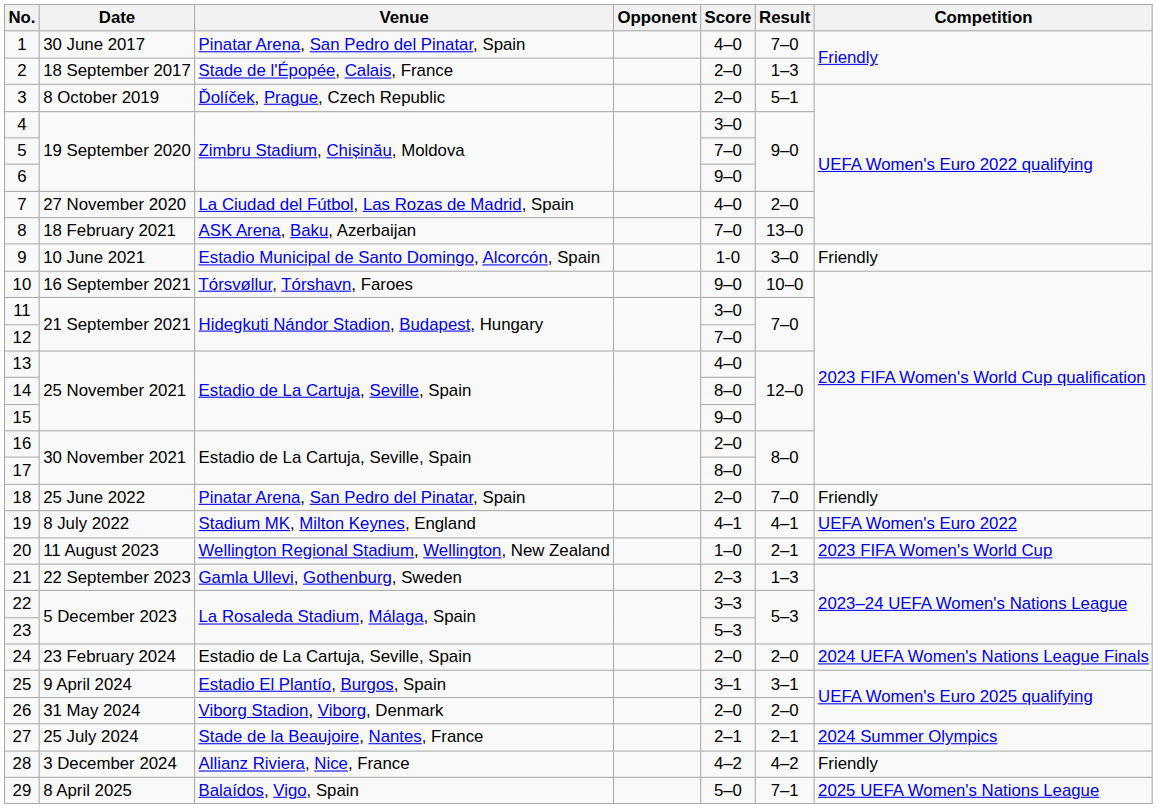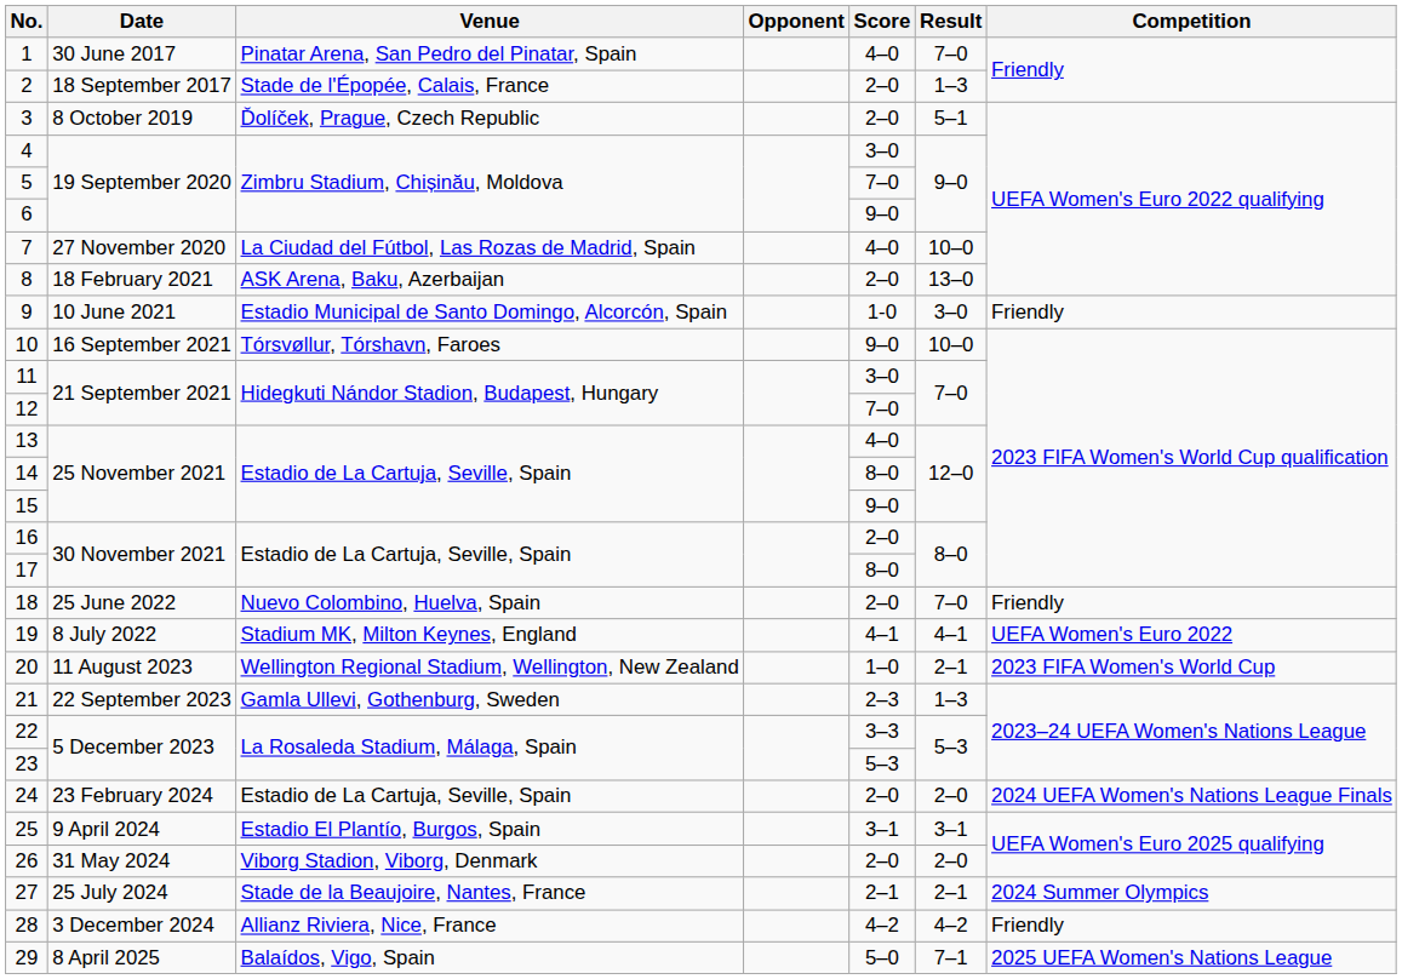 <table class="wikitable sortable">
 <tr>
 <th scope="col">No.</th>
 <th scope="col">Date</th>
 <th scope="col">Venue</th>
 <th scope="col">Opponent</th>
 <th scope="col">Score</th>
 <th scope="col">Result</th>
 <th scope="col">Competition</th>
 </tr>
 <tr>
 <td align="center">1</td>
 <td>30 June 2017</td>
 <td><a href='#'>Pinatar Arena</a>, <a href='#'>San Pedro del Pinatar</a>, Spain</td>
 <td></td>
 <td align="center">4–0</td>
 <td align="center">7–0</td>
 <td rowspan=2><a href='#'>Friendly</a></td>
 </tr>
 <tr>
 <td align="center">2</td>
 <td>18 September 2017</td>
 <td><a href='#'>Stade de l'Épopée</a>, <a href='#'>Calais</a>, France</td>
 <td></td>
 <td align="center">2–0</td>
 <td align="center">1–3</td>
 </tr>
 <tr>
 <td align="center">3</td>
 <td>8 October 2019</td>
 <td><a href='#'>Ďolíček</a>, <a href='#'>Prague</a>, Czech Republic</td>
 <td></td>
 <td align="center">2–0</td>
 <td align="center">5–1</td>
 <td rowspan=6><a href='#'>UEFA Women's Euro 2022 qualifying</a></td>
 </tr>
 <tr>
 <td align="center">4</td>
 <td rowspan="3">19 September 2020</td>
 <td rowspan="3"><a href='#'>Zimbru Stadium</a>, <a href='#'>Chișinău</a>, Moldova</td>
 <td rowspan="3"></td>
 <td align="center">3–0</td>
 <td rowspan="3" align="center">9–0</td>
 </tr>
 <tr>
 <td align="center">5</td>
 <td align="center">7–0</td>
 </tr>
 <tr>
 <td align="center">6</td>
 <td align="center">9–0</td>
 </tr>
 <tr>
 <td align="center">7</td>
 <td>27 November 2020</td>
 <td><a href='#'>La Ciudad del Fútbol</a>, <a href='#'>Las Rozas de Madrid</a>, Spain</td>
 <td></td>
 <td align="center">4–0</td>
-<td align="center">2–0</td>
+<td align="center">10–0</td>
 </tr>
 <tr>
 <td align="center">8</td>
 <td>18 February 2021</td>
 <td><a href='#'>ASK Arena</a>, <a href='#'>Baku</a>, Azerbaijan</td>
 <td></td>
-<td align="center">7–0</td>
+<td align="center">2–0</td>
 <td align="center">13–0</td>
 </tr>
 <tr>
 <td align="center">9</td>
 <td>10 June 2021</td>
 <td><a href='#'>Estadio Municipal de Santo Domingo</a>, <a href='#'>Alcorcón</a>, Spain</td>
 <td></td>
 <td align="center">1-0</td>
 <td align="center">3–0</td>
 <td>Friendly</td>
 </tr>
 <tr>
 <td align="center">10</td>
 <td>16 September 2021</td>
 <td><a href='#'>Tórsvøllur</a>, <a href='#'>Tórshavn</a>, Faroes</td>
 <td></td>
 <td align="center">9–0</td>
 <td align="center">10–0</td>
 <td rowspan=8><a href='#'>2023 FIFA Women's World Cup qualification</a></td>
 </tr>
 <tr>
 <td align="center">11</td>
 <td rowspan="2">21 September 2021</td>
 <td rowspan="2"><a href='#'>Hidegkuti Nándor Stadion</a>, <a href='#'>Budapest</a>, Hungary</td>
 <td rowspan="2"></td>
 <td align="center">3–0</td>
 <td rowspan="2" align="center">7–0</td>
 </tr>
 <tr>
 <td align="center">12</td>
 <td align="center">7–0</td>
 </tr>
 <tr>
 <td align="center">13</td>
 <td rowspan="3">25 November 2021</td>
 <td rowspan="3"><a href='#'>Estadio de La Cartuja</a>, <a href='#'>Seville</a>, Spain</td>
 <td rowspan="3"></td>
 <td align="center">4–0</td>
 <td rowspan="3" align="center">12–0</td>
 </tr>
 <tr>
 <td align="center">14</td>
 <td align="center">8–0</td>
 </tr>
 <tr>
 <td align="center">15</td>
 <td align="center">9–0</td>
 </tr>
 <tr>
 <td align="center">16</td>
 <td rowspan="2">30 November 2021</td>
 <td rowspan="2">Estadio de La Cartuja, Seville, Spain</td>
 <td rowspan="2"></td>
 <td align="center">2–0</td>
 <td rowspan="2" align="center">8–0</td>
 </tr>
 <tr>
 <td align="center">17</td>
 <td align="center">8–0</td>
 </tr>
 <tr>
 <td align="center">18</td>
 <td>25 June 2022</td>
-<td><a href='#'>Pinatar Arena</a>, <a href='#'>San Pedro del Pinatar</a>, Spain</td>
+<td><a href='#'>Nuevo Colombino</a>, <a href='#'>Huelva</a>, Spain</td>
 <td></td>
 <td align="center">2–0</td>
 <td align="center">7–0</td>
 <td>Friendly</td>
 </tr>
 <tr>
 <td align="center">19</td>
 <td>8 July 2022</td>
 <td><a href='#'>Stadium MK</a>, <a href='#'>Milton Keynes</a>, England</td>
 <td></td>
 <td align="center">4–1</td>
 <td align="center">4–1</td>
 <td><a href='#'>UEFA Women's Euro 2022</a></td>
 </tr>
 <tr>
 <td align="center">20</td>
 <td>11 August 2023</td>
 <td><a href='#'>Wellington Regional Stadium</a>, <a href='#'>Wellington</a>, New Zealand</td>
 <td></td>
 <td align="center">1–0</td>
 <td align="center">2–1</td>
 <td><a href='#'>2023 FIFA Women's World Cup</a></td>
 </tr>
 <tr>
 <td align="center">21</td>
 <td>22 September 2023</td>
 <td><a href='#'>Gamla Ullevi</a>, <a href='#'>Gothenburg</a>, Sweden</td>
 <td></td>
 <td align="center">2–3</td>
 <td align="center">1–3</td>
 <td rowspan="3"><a href='#'>2023–24 UEFA Women's Nations League</a></td>
 </tr>
 <tr>
 <td align="center">22</td>
 <td rowspan="2">5 December 2023</td>
 <td rowspan="2"><a href='#'>La Rosaleda Stadium</a>, <a href='#'>Málaga</a>, Spain</td>
 <td rowspan="2"></td>
 <td align="center">3–3</td>
 <td rowspan="2" align="center">5–3</td>
 </tr>
 <tr>
 <td align="center">23</td>
 <td align="center">5–3</td>
 </tr>
 <tr>
 <td align="center">24</td>
 <td>23 February 2024</td>
 <td>Estadio de La Cartuja, Seville, Spain</td>
 <td></td>
 <td align="center">2–0</td>
 <td align="center">2–0</td>
 <td><a href='#'>2024 UEFA Women's Nations League Finals</a></td>
 </tr>
 <tr>
 <td align="center">25</td>
 <td>9 April 2024</td>
 <td><a href='#'>Estadio El Plantío</a>, <a href='#'>Burgos</a>, Spain</td>
 <td></td>
 <td align="center">3–1</td>
 <td align="center">3–1</td>
 <td rowspan=2><a href='#'>UEFA Women's Euro 2025 qualifying</a></td>
 </tr>
 <tr>
 <td align="center">26</td>
 <td>31 May 2024</td>
 <td><a href='#'>Viborg Stadion</a>, <a href='#'>Viborg</a>, Denmark</td>
 <td></td>
 <td align="center">2–0</td>
 <td align="center">2–0</td>
 </tr>
 <tr>
 <td align="center">27</td>
 <td>25 July 2024</td>
 <td><a href='#'>Stade de la Beaujoire</a>, <a href='#'>Nantes</a>, France</td>
 <td></td>
 <td align="center">2–1</td>
 <td align="center">2–1</td>
 <td><a href='#'>2024 Summer Olympics</a></td>
 </tr>
 <tr>
 <td align="center">28</td>
 <td>3 December 2024</td>
 <td><a href='#'>Allianz Riviera</a>, <a href='#'>Nice</a>, France</td>
 <td></td>
 <td align="center">4–2</td>
 <td align="center">4–2</td>
 <td>Friendly</td>
 </tr>
 <tr>
 <td align="center">29</td>
 <td>8 April 2025</td>
 <td><a href='#'>Balaídos</a>, <a href='#'>Vigo</a>, Spain</td>
 <td></td>
 <td align="center">5–0</td>
 <td align="center">7–1</td>
 <td><a href='#'>2025 UEFA Women's Nations League</a></td>
 </tr>
 <tr>
 </tr>
 </table>
